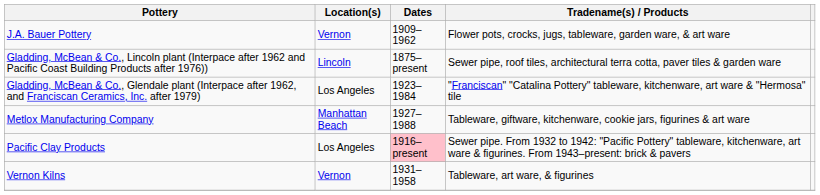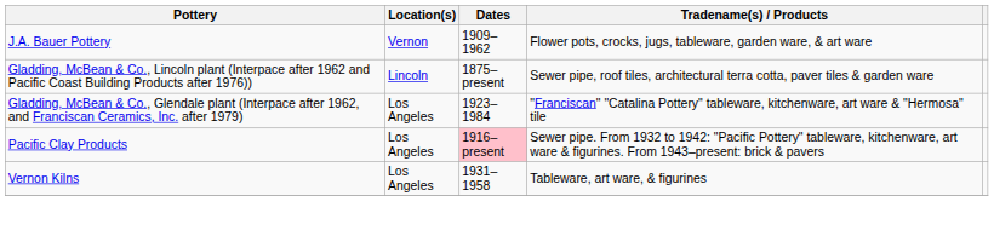 <table class="wikitable sortable">
 <tr>
 <th>Pottery</th>
 <th>Location(s)</th>
 <th>Dates</th>
 <th>Tradename(s) / Products</th>
 <th></th>
 </tr>
 <tr>
 <td><a href='#'>J.A. Bauer Pottery</a></td>
 <td><a href='#'>Vernon</a></td>
 <td>1909–1962</td>
 <td>Flower pots, crocks, jugs, tableware, garden ware, & art ware</td>
 <td></td>
 </tr>
 <tr>
 <td><a href='#'>Gladding, McBean & Co.</a>, Lincoln plant (Interpace after 1962 and Pacific Coast Building Products after 1976))</td>
 <td><a href='#'>Lincoln</a></td>
 <td>1875–present</td>
 <td>Sewer pipe, roof tiles, architectural terra cotta, paver tiles & garden ware</td>
 <td></td>
 </tr>
 <tr>
 <td><a href='#'>Gladding, McBean & Co.</a>, Glendale plant (Interpace after 1962, and <a href='#'>Franciscan Ceramics, Inc.</a> after 1979)</td>
 <td>Los Angeles</td>
 <td>1923–1984</td>
 <td>"<a href='#'>Franciscan</a>" "Catalina Pottery" tableware, kitchenware, art ware & "Hermosa" tile</td>
 <td></td>
 </tr>
 <tr>
-<td><a href='#'>Metlox Manufacturing Company</a></td>
-<td><a href='#'>Manhattan Beach</a></td>
-<td>1927–1988</td>
-<td>Tableware, giftware, kitchenware, cookie jars, figurines & art ware</td>
-<td></td>
-</tr>
-<tr>
 <td><a href='#'>Pacific Clay Products</a></td>
 <td>Los Angeles</td>
 <td style="background: pink;">1916–present</td>
 <td>Sewer pipe. From 1932 to 1942: "Pacific Pottery" tableware, kitchenware, art ware & figurines. From 1943–present: brick & pavers</td>
 <td></td>
 </tr>
 <tr>
 <td><a href='#'>Vernon Kilns</a></td>
-<td><a href='#'>Vernon</a></td>
+<td>Los Angeles</td>
 <td>1931–1958</td>
 <td>Tableware, art ware, & figurines</td>
 <td></td>
 </tr>
 <tr>
 </tr>
 </table>
